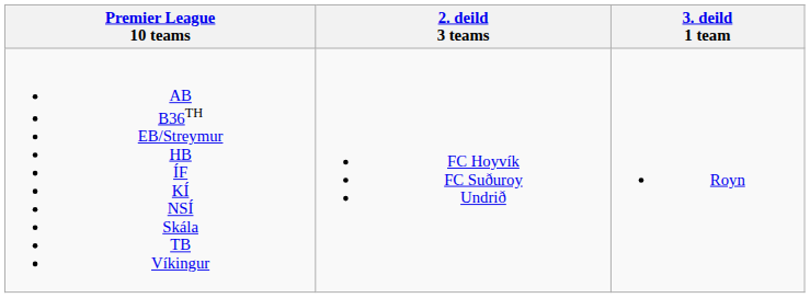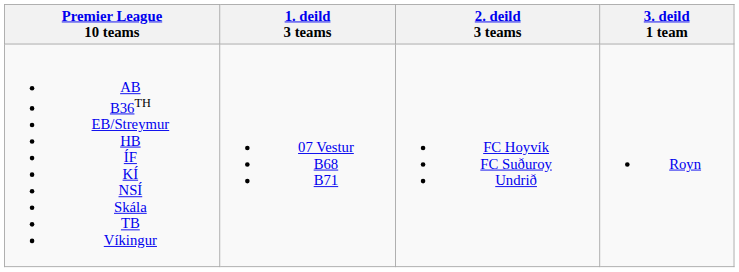 <table class="wikitable" style="text-align:center;" width="40%">
 <tr>
 <th><strong><a href='#'>Premier League</a></strong><br>10 teams</th>
+<th><strong><a href='#'>1. deild</a></strong><br>3 teams</th>
 <th><strong><a href='#'>2. deild</a></strong><br>3 teams</th>
 <th><strong><a href='#'>3. deild</a></strong><br>1 team</th>
 </tr>
 <tr>
 <td><br><ul><li><a href='#'>AB</a></li><li><a href='#'>B36</a><sup>TH</sup></li><li><a href='#'>EB/Streymur</a></li><li><a href='#'>HB</a></li><li><a href='#'>ÍF</a></li><li><a href='#'>KÍ</a></li><li><a href='#'>NSÍ</a></li><li><a href='#'>Skála</a></li><li><a href='#'>TB</a></li><li><a href='#'>Víkingur</a></li></ul></td>
+<td><br><ul><li><a href='#'>07 Vestur</a></li><li><a href='#'>B68</a></li><li><a href='#'>B71</a></li></ul></td>
 <td><br><ul><li><a href='#'>FC Hoyvík</a></li><li><a href='#'>FC Suðuroy</a></li><li><a href='#'>Undrið</a></li></ul></td>
 <td><br><ul><li><a href='#'>Royn</a></li></ul></td>
 </tr>
 </table>
